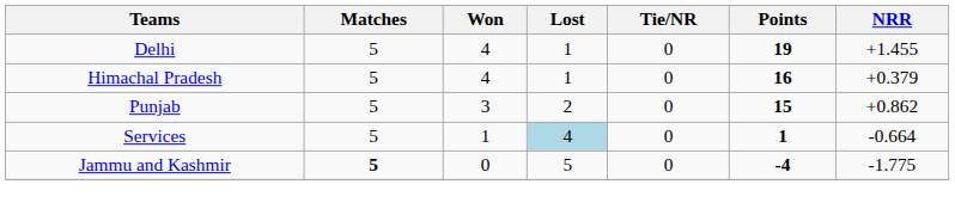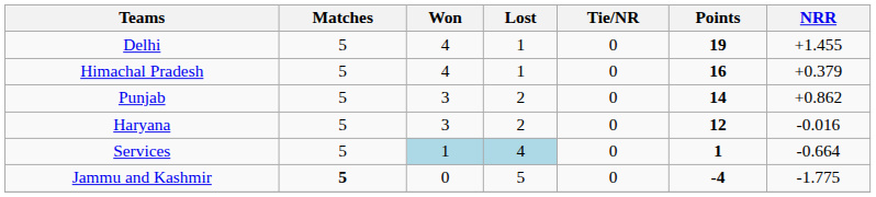 <table class="wikitable sortable" style="text-align: center; width:65%">
 <tr>
 <th>Teams</th>
 <th>Matches</th>
 <th>Won</th>
 <th>Lost</th>
 <th>Tie/NR</th>
 <th>Points</th>
 <th><a href='#'>NRR</a></th>
 </tr>
 <tr -bgcolor="#ccffcc">
 <td><a href='#'>Delhi</a></td>
 <td>5</td>
 <td>4</td>
 <td>1</td>
 <td>0</td>
 <td><strong>19</strong></td>
 <td>+1.455</td>
 </tr>
 <tr -bgcolor="#ccffcc">
 <td><a href='#'>Himachal Pradesh</a></td>
 <td>5</td>
 <td>4</td>
 <td>1</td>
 <td>0</td>
 <td><strong>16</strong></td>
 <td>+0.379</td>
 </tr>
 <tr>
 <td><a href='#'>Punjab</a></td>
 <td>5</td>
 <td>3</td>
 <td>2</td>
 <td>0</td>
-<td><strong>15</strong></td>
+<td><strong>14</strong></td>
 <td>+0.862</td>
+</tr>
+<tr>
+<td><a href='#'>Haryana</a></td>
+<td>5</td>
+<td>3</td>
+<td>2</td>
+<td>0</td>
+<td><strong>12</strong></td>
+<td>-0.016</td>
 </tr>
 <tr>
 <td><a href='#'>Services</a></td>
 <td>5</td>
-<td>1</td>
+<td style="background: lightblue;">1</td>
 <td style="background: lightblue;">4</td>
 <td>0</td>
 <td><strong>1</strong></td>
 <td>-0.664</td>
 </tr>
 <tr>
 <td><a href='#'>Jammu and Kashmir</a></td>
 <td><strong>5</strong></td>
 <td>0</td>
 <td>5</td>
 <td>0</td>
 <td><strong>-4</strong></td>
 <td>-1.775</td>
 </tr>
 <tr>
 </tr>
 </table>
